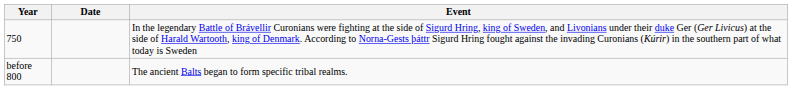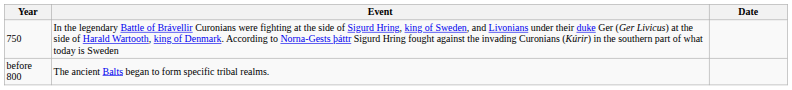 <table class="wikitable" width="100%">
 <tr>
 <th style="width:6%">Year</th>
+<th>Event</th>
 <th style="width:10%">Date</th>
-<th>Event</th>
 </tr>
 <tr>
 <td>750</td>
+<td>In the legendary <a href='#'>Battle of Brávellir</a> Curonians were fighting at the side of <a href='#'>Sigurd Hring</a>, <a href='#'>king of Sweden</a>, and <a href='#'>Livonians</a> under their <a href='#'>duke</a> Ger (<em>Ger Livicus</em>) at the side of <a href='#'>Harald Wartooth</a>, <a href='#'>king of Denmark</a>. According to <a href='#'>Norna-Gests þáttr</a> Sigurd Hring fought against the invading Curonians (<em>Kúrir</em>) in the southern part of what today is Sweden</td>
 <td></td>
-<td>In the legendary <a href='#'>Battle of Brávellir</a> Curonians were fighting at the side of <a href='#'>Sigurd Hring</a>, <a href='#'>king of Sweden</a>, and <a href='#'>Livonians</a> under their <a href='#'>duke</a> Ger (<em>Ger Livicus</em>) at the side of <a href='#'>Harald Wartooth</a>, <a href='#'>king of Denmark</a>. According to <a href='#'>Norna-Gests þáttr</a> Sigurd Hring fought against the invading Curonians (<em>Kúrir</em>) in the southern part of what today is Sweden</td>
 </tr>
 <tr>
 <td>before 800</td>
+<td>The ancient <a href='#'>Balts</a> began to form specific tribal realms.</td>
 <td></td>
-<td>The ancient <a href='#'>Balts</a> began to form specific tribal realms.</td>
 </tr>
 </table>
